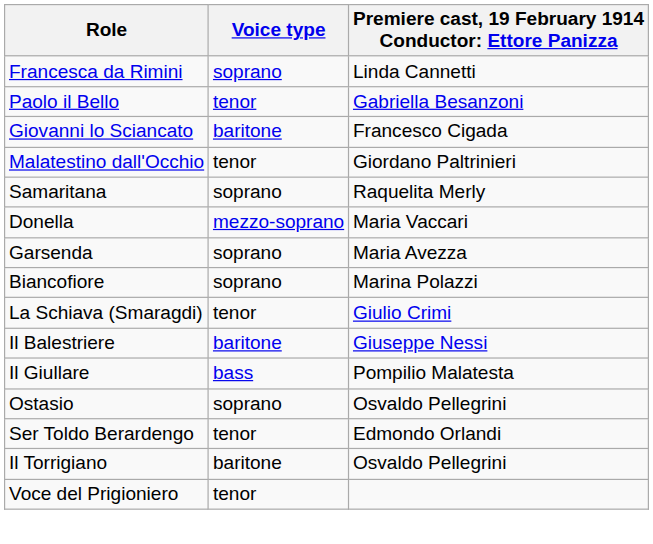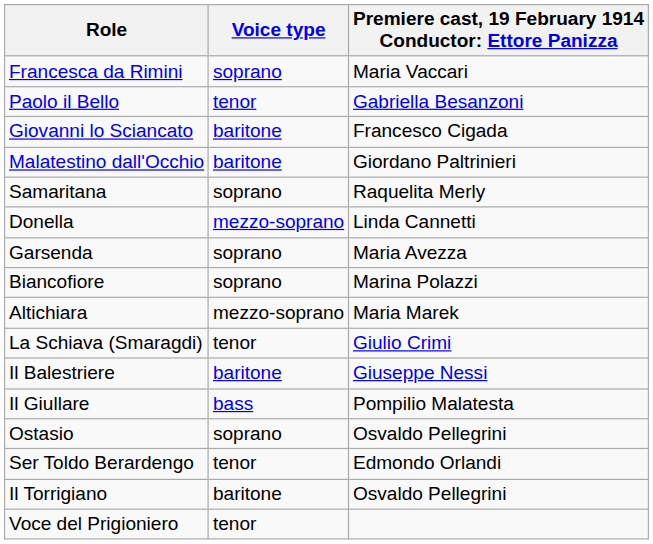 <table class="wikitable">
 <tr>
 <th>Role</th>
 <th><a href='#'>Voice type</a></th>
 <th>Premiere cast, 19 February 1914<br>Conductor: <a href='#'>Ettore Panizza</a></th>
 </tr>
 <tr>
 <td><a href='#'>Francesca da Rimini</a></td>
 <td><a href='#'>soprano</a></td>
-<td>Linda Cannetti</td>
+<td>Maria Vaccari</td>
 </tr>
 <tr>
 <td><a href='#'>Paolo il Bello</a></td>
 <td><a href='#'>tenor</a></td>
 <td><a href='#'>Gabriella Besanzoni</a></td>
 </tr>
 <tr>
 <td><a href='#'>Giovanni lo Sciancato</a></td>
 <td><a href='#'>baritone</a></td>
 <td>Francesco Cigada</td>
 </tr>
 <tr>
 <td><a href='#'>Malatestino dall'Occhio</a></td>
-<td>tenor</td>
+<td><a href='#'>baritone</a></td>
 <td>Giordano Paltrinieri</td>
 </tr>
 <tr>
 <td>Samaritana</td>
 <td>soprano</td>
 <td>Raquelita Merly</td>
 </tr>
 <tr>
 <td>Donella</td>
 <td><a href='#'>mezzo-soprano</a></td>
-<td>Maria Vaccari</td>
+<td>Linda Cannetti</td>
 </tr>
 <tr>
 <td>Garsenda</td>
 <td>soprano</td>
 <td>Maria Avezza</td>
 </tr>
 <tr>
 <td>Biancofiore</td>
 <td>soprano</td>
 <td>Marina Polazzi</td>
+</tr>
+<tr>
+<td>Altichiara</td>
+<td>mezzo-soprano</td>
+<td>Maria Marek</td>
 </tr>
 <tr>
 <td>La Schiava (Smaragdi)</td>
 <td>tenor</td>
 <td><a href='#'>Giulio Crimi</a></td>
 </tr>
 <tr>
 <td>Il Balestriere</td>
 <td><a href='#'>baritone</a></td>
 <td><a href='#'>Giuseppe Nessi</a></td>
 </tr>
 <tr>
 <td>Il Giullare</td>
 <td><a href='#'>bass</a></td>
 <td>Pompilio Malatesta</td>
 </tr>
 <tr>
 <td>Ostasio</td>
 <td>soprano</td>
 <td>Osvaldo Pellegrini</td>
 </tr>
 <tr>
 <td>Ser Toldo Berardengo</td>
 <td>tenor</td>
 <td>Edmondo Orlandi</td>
 </tr>
 <tr>
 <td>Il Torrigiano</td>
 <td>baritone</td>
 <td>Osvaldo Pellegrini</td>
 </tr>
 <tr>
 <td>Voce del Prigioniero</td>
 <td>tenor</td>
 <td></td>
 </tr>
 </table>
